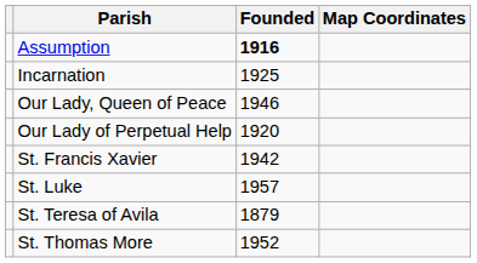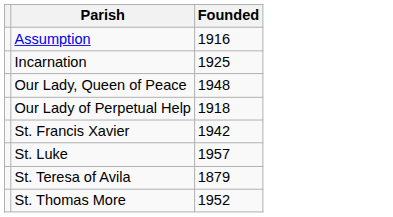 <table class="wikitable sortable">
 <tr>
 <th class=unsortable></th>
 <th>Parish</th>
 <th>Founded</th>
-<th class=unsortable>Map Coordinates</th>
 </tr>
 <tr>
 <td></td>
 <td><a href='#'>Assumption</a></td>
-<td><strong>1916</strong></td>
-<td></td>
+<td>1916</td>
 </tr>
 <tr>
 <td></td>
 <td>Incarnation</td>
 <td>1925</td>
-<td></td>
 </tr>
 <tr>
 <td></td>
 <td>Our Lady, Queen of Peace</td>
-<td>1946</td>
-<td></td>
+<td>1948</td>
 </tr>
 <tr>
 <td></td>
 <td>Our Lady of Perpetual Help</td>
-<td>1920</td>
-<td></td>
+<td>1918</td>
 </tr>
 <tr>
 <td></td>
 <td>St. Francis Xavier</td>
 <td>1942</td>
-<td></td>
 </tr>
 <tr>
 <td></td>
 <td>St. Luke</td>
 <td>1957</td>
-<td></td>
 </tr>
 <tr>
 <td></td>
 <td>St. Teresa of Avila</td>
 <td>1879</td>
-<td></td>
 </tr>
 <tr>
 <td></td>
 <td>St. Thomas More</td>
 <td>1952</td>
-<td></td>
 </tr>
 </table>
